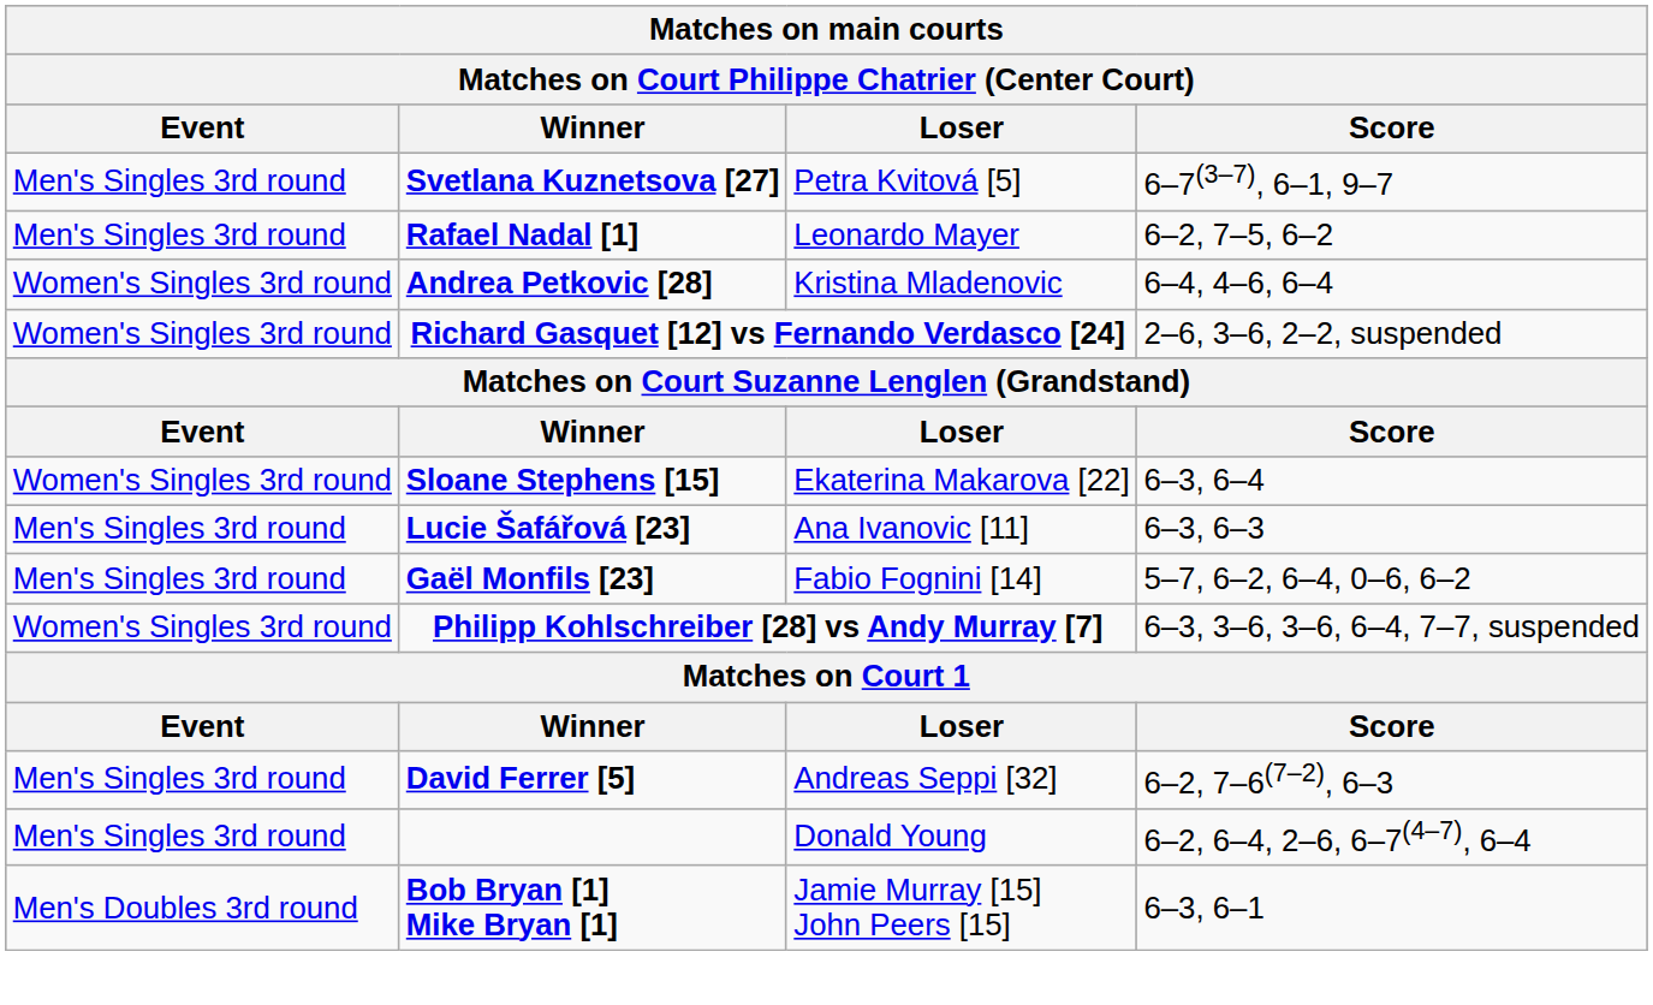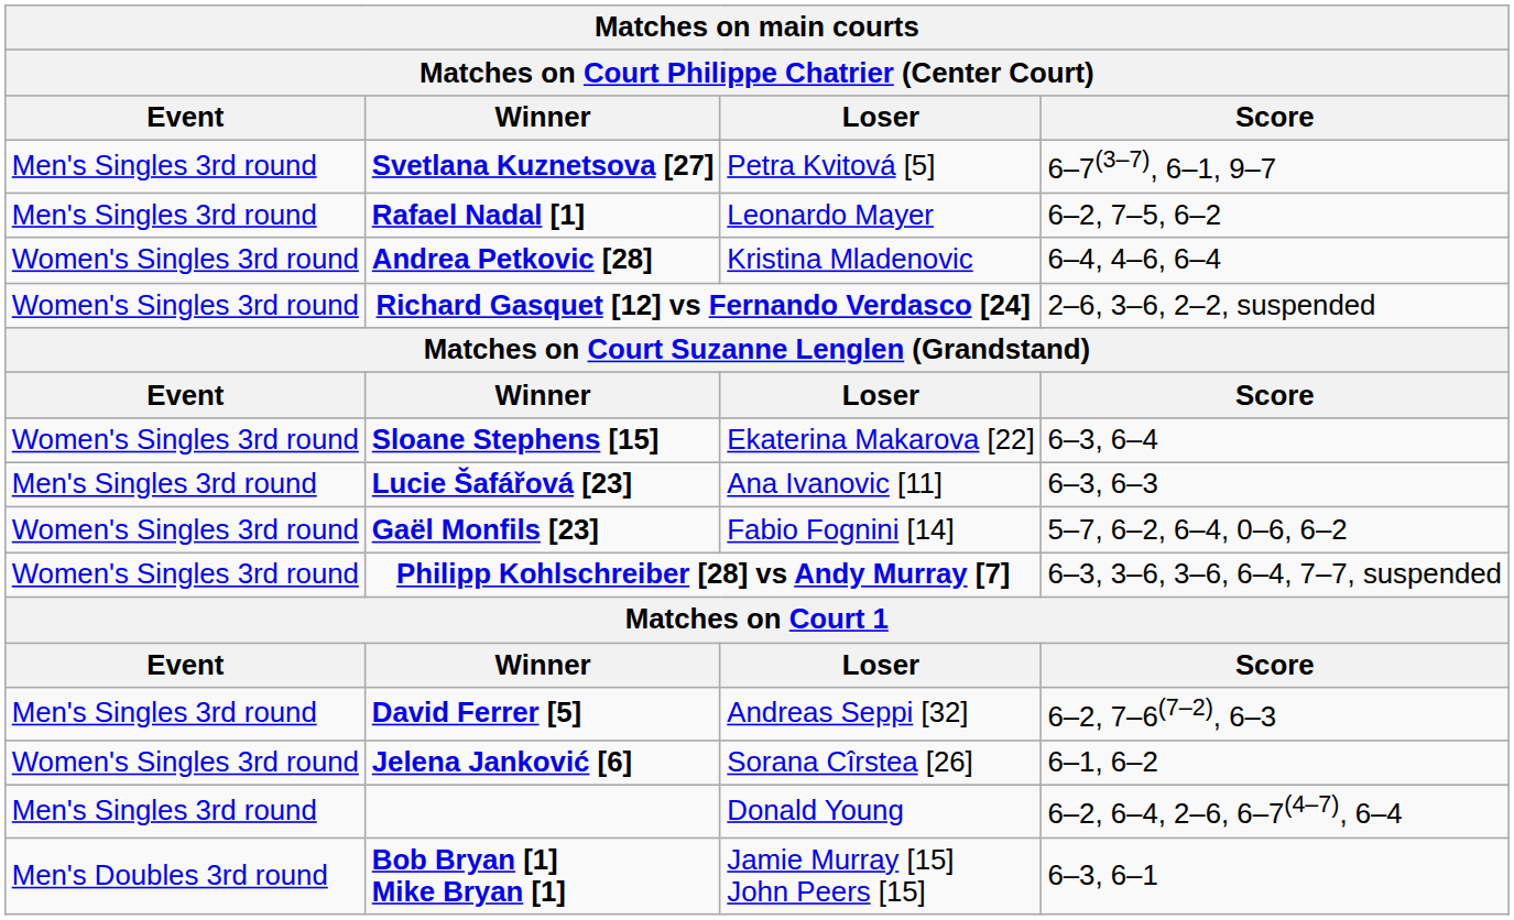 <table class="wikitable">
 <tr>
 <th colspan=4 style=white-space:nowrap>Matches on main courts</th>
 </tr>
 <tr>
 <th colspan=4>Matches on <a href='#'>Court Philippe Chatrier</a> (Center Court)</th>
 </tr>
 <tr>
 <th>Event</th>
 <th>Winner</th>
 <th>Loser</th>
 <th>Score</th>
 </tr>
 <tr>
 <td><a href='#'>Men's Singles 3rd round</a></td>
 <td><strong> <a href='#'>Svetlana Kuznetsova</a> [27]</strong></td>
 <td> <a href='#'>Petra Kvitová</a> [5]</td>
 <td>6–7<sup>(3–7)</sup>, 6–1, 9–7</td>
 </tr>
 <tr>
 <td><a href='#'>Men's Singles 3rd round</a></td>
 <td><strong> <a href='#'>Rafael Nadal</a> [1]</strong></td>
 <td> <a href='#'>Leonardo Mayer</a></td>
 <td>6–2, 7–5, 6–2</td>
 </tr>
 <tr>
 <td><a href='#'>Women's Singles 3rd round</a></td>
 <td><strong> <a href='#'>Andrea Petkovic</a> [28]</strong></td>
 <td> <a href='#'>Kristina Mladenovic</a></td>
 <td>6–4, 4–6, 6–4</td>
 </tr>
 <tr>
 <td><a href='#'>Women's Singles 3rd round</a></td>
 <td colspan=2 style="text-align:center;"><strong> <a href='#'>Richard Gasquet</a> [12] vs  <a href='#'>Fernando Verdasco</a> [24]</strong></td>
 <td>2–6, 3–6, 2–2, suspended</td>
 </tr>
 <tr>
 <th colspan=4>Matches on <a href='#'>Court Suzanne Lenglen</a> (Grandstand)</th>
 </tr>
 <tr>
 <th>Event</th>
 <th>Winner</th>
 <th>Loser</th>
 <th>Score</th>
 </tr>
 <tr>
 <td><a href='#'>Women's Singles 3rd round</a></td>
 <td><strong> <a href='#'>Sloane Stephens</a> [15]</strong></td>
 <td> <a href='#'>Ekaterina Makarova</a> [22]</td>
 <td>6–3, 6–4</td>
 </tr>
 <tr>
 <td><a href='#'>Men's Singles 3rd round</a></td>
 <td><strong> <a href='#'>Lucie Šafářová</a> [23]</strong></td>
 <td> <a href='#'>Ana Ivanovic</a> [11]</td>
 <td>6–3, 6–3</td>
 </tr>
 <tr>
-<td><a href='#'>Men's Singles 3rd round</a></td>
+<td><a href='#'>Women's Singles 3rd round</a></td>
 <td><strong> <a href='#'>Gaël Monfils</a> [23]</strong></td>
 <td> <a href='#'>Fabio Fognini</a> [14]</td>
 <td>5–7, 6–2, 6–4, 0–6, 6–2</td>
 </tr>
 <tr>
 <td><a href='#'>Women's Singles 3rd round</a></td>
 <td colspan=2 style="text-align:center;"><strong> <a href='#'>Philipp Kohlschreiber</a> [28] vs  <a href='#'>Andy Murray</a> [7]</strong></td>
 <td>6–3, 3–6, 3–6, 6–4, 7–7, suspended</td>
 </tr>
 <tr>
 <th colspan=4>Matches on <a href='#'>Court 1</a></th>
 </tr>
 <tr>
 <th>Event</th>
 <th>Winner</th>
 <th>Loser</th>
 <th>Score</th>
 </tr>
 <tr>
 <td><a href='#'>Men's Singles 3rd round</a></td>
 <td><strong> <a href='#'>David Ferrer</a> [5]</strong></td>
 <td> <a href='#'>Andreas Seppi</a> [32]</td>
 <td>6–2, 7–6<sup>(7–2)</sup>, 6–3</td>
 </tr>
 <tr>
+<td><a href='#'>Women's Singles 3rd round</a></td>
+<td><strong> <a href='#'>Jelena Janković</a> [6]</strong></td>
+<td> <a href='#'>Sorana Cîrstea</a> [26]</td>
+<td>6–1, 6–2</td>
+</tr>
+<tr>
 <td><a href='#'>Men's Singles 3rd round</a></td>
 <td><strong></strong></td>
 <td> <a href='#'>Donald Young</a></td>
 <td>6–2, 6–4, 2–6, 6–7<sup>(4–7)</sup>, 6–4</td>
 </tr>
 <tr>
 <td><a href='#'>Men's Doubles 3rd round</a></td>
 <td><strong> <a href='#'>Bob Bryan</a> [1]<br> <a href='#'>Mike Bryan</a> [1]</strong></td>
 <td> <a href='#'>Jamie Murray</a> [15]<br> <a href='#'>John Peers</a> [15]</td>
 <td>6–3, 6–1</td>
 </tr>
 </table>
